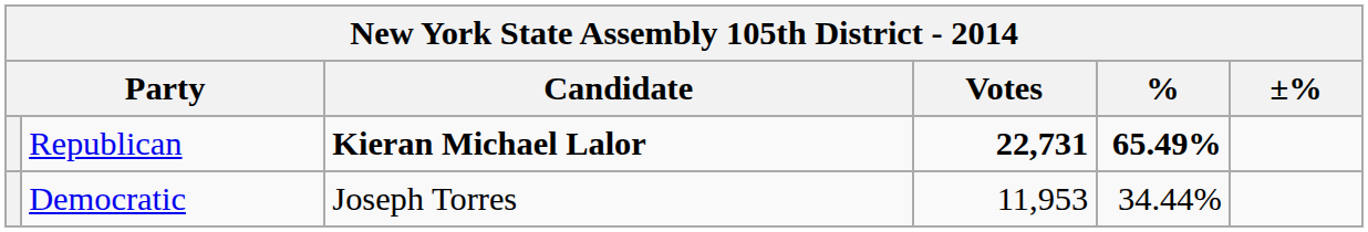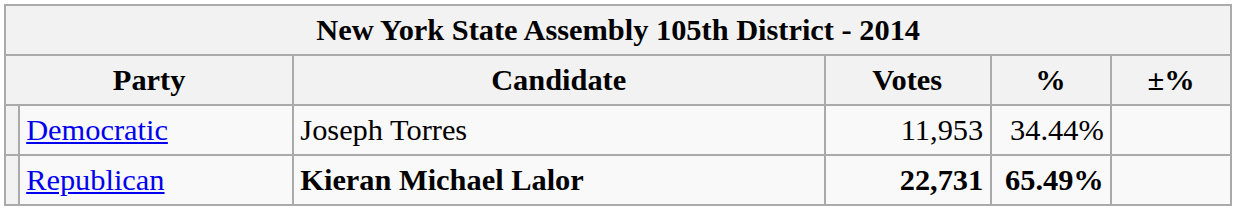 <table class="wikitable" style="font-size: 95%;">
 <tr>
 <th colspan="6">New York State Assembly 105th District - 2014</th>
 </tr>
 <tr>
 <th colspan="2" style="width: 130px">Party</th>
 <th style="width: 17em">Candidate</th>
 <th style="width: 5em">Votes</th>
 <th style="width: 3.5em">%</th>
 <th style="width: 3.5em">±%</th>
 </tr>
 <tr>
 </tr>
 <tr class="vcard">
 <th></th>
+<td class="org" style="width: 130px"><a href='#'>Democratic</a></td>
+<td class="fn">Joseph Torres</td>
+<td style="text-align: right; margin-right: 0.5em">11,953</td>
+<td style="text-align: right; margin-right: 0.5em">34.44%</td>
+<td style="text-align: right; margin-right: 0.5em"></td>
+</tr>
+<tr>
+</tr>
+<tr class="vcard">
+<th></th>
 <td class="org" style="width: 130px"><a href='#'>Republican</a></td>
 <td class="fn"><strong>Kieran Michael Lalor</strong></td>
 <td style="text-align: right; margin-right: 0.5em"><strong>22,731</strong></td>
 <td style="text-align: right; margin-right: 0.5em"><strong>65.49%</strong></td>
 <td style="text-align: right; margin-right: 0.5em"></td>
 </tr>
 <tr>
 </tr>
-<tr class="vcard">
-<th></th>
-<td class="org" style="width: 130px"><a href='#'>Democratic</a></td>
-<td class="fn">Joseph Torres</td>
-<td style="text-align: right; margin-right: 0.5em">11,953</td>
-<td style="text-align: right; margin-right: 0.5em">34.44%</td>
-<td style="text-align: right; margin-right: 0.5em"></td>
-</tr>
-<tr>
-</tr>
 </table>
